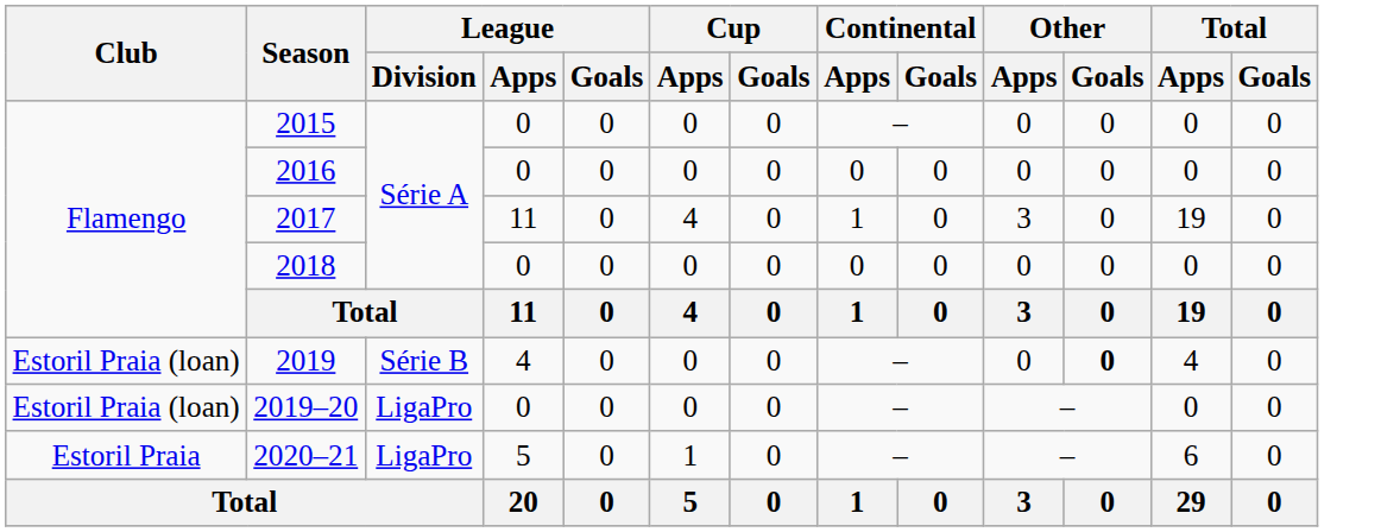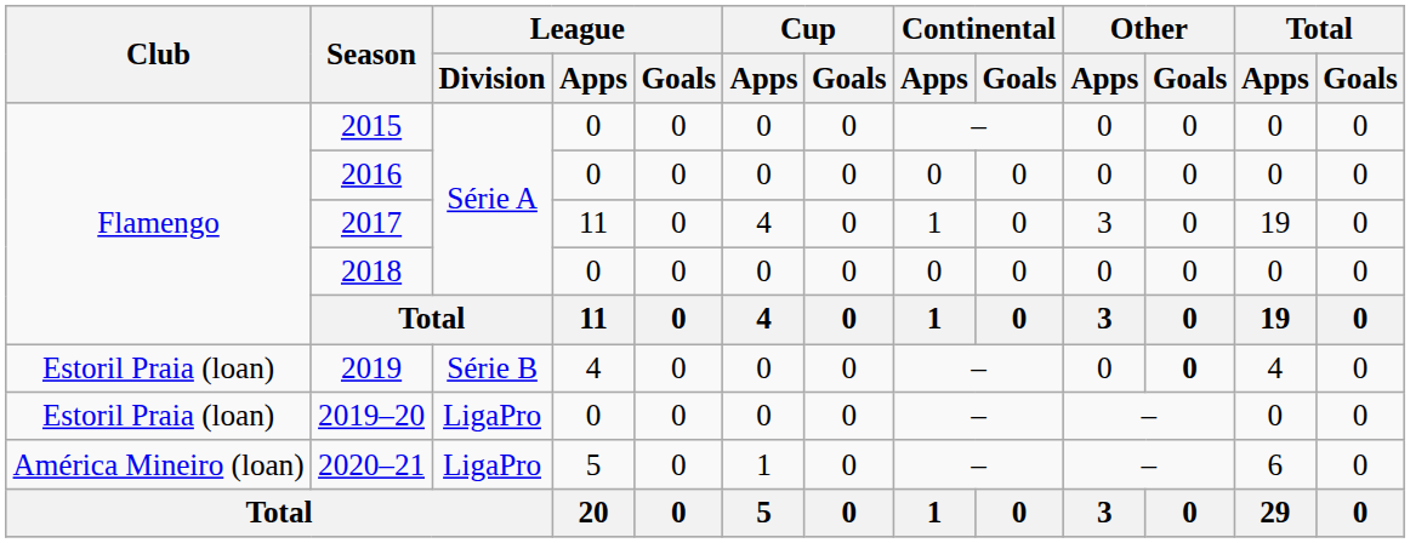 <table class="wikitable" style="text-align: center;">
 <tr>
 <th rowspan="2">Club</th>
 <th rowspan="2">Season</th>
 <th colspan="3">League</th>
 <th colspan="2">Cup</th>
 <th colspan="2">Continental</th>
 <th colspan="2">Other</th>
 <th colspan="2">Total</th>
 </tr>
 <tr>
 <th>Division</th>
 <th>Apps</th>
 <th>Goals</th>
 <th>Apps</th>
 <th>Goals</th>
 <th>Apps</th>
 <th>Goals</th>
 <th>Apps</th>
 <th>Goals</th>
 <th>Apps</th>
 <th>Goals</th>
 </tr>
 <tr>
 <td rowspan="5"><a href='#'>Flamengo</a></td>
 <td><a href='#'>2015</a></td>
 <td rowspan="4"><a href='#'>Série A</a></td>
 <td>0</td>
 <td>0</td>
 <td>0</td>
 <td>0</td>
 <td colspan="2">–</td>
 <td>0</td>
 <td>0</td>
 <td>0</td>
 <td>0</td>
 </tr>
 <tr>
 <td><a href='#'>2016</a></td>
 <td>0</td>
 <td>0</td>
 <td>0</td>
 <td>0</td>
 <td>0</td>
 <td>0</td>
 <td>0</td>
 <td>0</td>
 <td>0</td>
 <td>0</td>
 </tr>
 <tr>
 <td><a href='#'>2017</a></td>
 <td>11</td>
 <td>0</td>
 <td>4</td>
 <td>0</td>
 <td>1</td>
 <td>0</td>
 <td>3</td>
 <td>0</td>
 <td>19</td>
 <td>0</td>
 </tr>
 <tr>
 <td><a href='#'>2018</a></td>
 <td>0</td>
 <td>0</td>
 <td>0</td>
 <td>0</td>
 <td>0</td>
 <td>0</td>
 <td>0</td>
 <td>0</td>
 <td>0</td>
 <td>0</td>
 </tr>
 <tr>
 <th colspan="2">Total</th>
 <th>11</th>
 <th>0</th>
 <th>4</th>
 <th>0</th>
 <th>1</th>
 <th>0</th>
 <th>3</th>
 <th>0</th>
 <th>19</th>
 <th>0</th>
 </tr>
 <tr>
 <td><a href='#'>Estoril Praia</a> (loan)</td>
 <td><a href='#'>2019</a></td>
 <td><a href='#'>Série B</a></td>
 <td>4</td>
 <td>0</td>
 <td>0</td>
 <td>0</td>
 <td colspan="2">–</td>
 <td>0</td>
 <td><strong>0</strong></td>
 <td>4</td>
 <td>0</td>
 </tr>
 <tr>
 <td><a href='#'>Estoril Praia</a> (loan)</td>
 <td><a href='#'>2019–20</a></td>
 <td><a href='#'>LigaPro</a></td>
 <td>0</td>
 <td>0</td>
 <td>0</td>
 <td>0</td>
 <td colspan="2">–</td>
 <td colspan="2">–</td>
 <td>0</td>
 <td>0</td>
 </tr>
 <tr>
-<td><a href='#'>Estoril Praia</a></td>
+<td><a href='#'>América Mineiro</a> (loan)</td>
 <td><a href='#'>2020–21</a></td>
 <td><a href='#'>LigaPro</a></td>
 <td>5</td>
 <td>0</td>
 <td>1</td>
 <td>0</td>
 <td colspan="2">–</td>
 <td colspan="2">–</td>
 <td>6</td>
 <td>0</td>
 </tr>
 <tr>
 <th colspan="3"><strong>Total</strong></th>
 <th>20</th>
 <th>0</th>
 <th>5</th>
 <th>0</th>
 <th>1</th>
 <th>0</th>
 <th>3</th>
 <th>0</th>
 <th>29</th>
 <th>0</th>
 </tr>
 </table>
